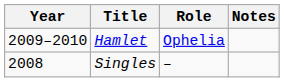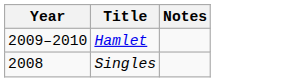 <table class="wikitable sortable">
 <tr>
 <th scope="col">Year</th>
 <th scope="col">Title</th>
-<th scope="col">Role</th>
 <th scope="col" class="unsortable">Notes</th>
 </tr>
 <tr>
 <td>2009–2010</td>
 <td><em><a href='#'>Hamlet</a></em></td>
-<td><a href='#'>Ophelia</a></td>
 <td></td>
 </tr>
 <tr>
 <td>2008</td>
 <td><em>Singles</em></td>
-<td>–</td>
 <td></td>
 </tr>
 </table>
